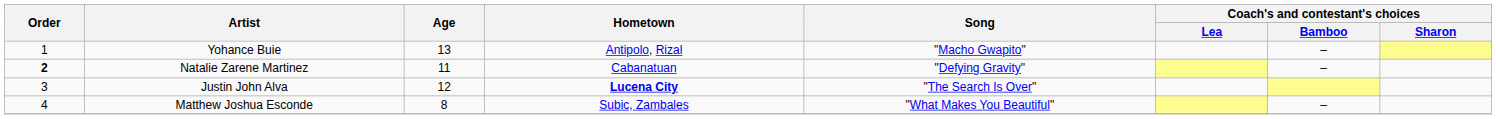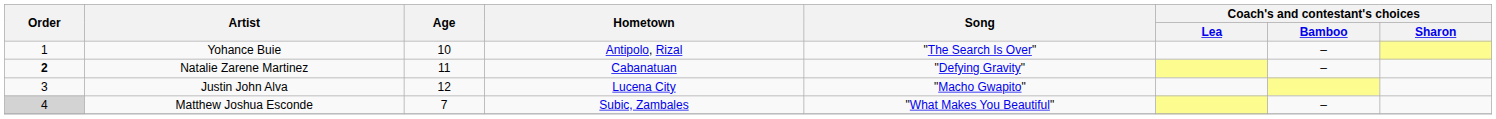 <table class="wikitable" style="text-align:center; line-height:17px; width:100%;">
 <tr>
 <th scope="col" rowspan="2" width="05%">Order</th>
 <th scope="col" rowspan="2" width="20%">Artist</th>
 <th scope="col" rowspan="2" width="05%">Age</th>
 <th scope="col" rowspan="2" width="20%">Hometown</th>
 <th scope="col" rowspan="2" width="22%">Song</th>
 <th scope="col" colspan="4" width="28%">Coach's and contestant's choices</th>
 </tr>
 <tr>
 <th width="07%"><a href='#'>Lea</a></th>
 <th width="07%"><a href='#'>Bamboo</a></th>
 <th width="07%"><a href='#'>Sharon</a></th>
 </tr>
 <tr>
 <td scope="row">1</td>
 <td>Yohance Buie</td>
-<td>13</td>
+<td>10</td>
 <td><a href='#'>Antipolo</a>, <a href='#'>Rizal</a></td>
-<td>"<a href='#'>Macho Gwapito</a>"</td>
+<td>"<a href='#'>The Search Is Over</a>"</td>
 <td><strong></strong></td>
 <td>–</td>
 <td style="background:#fdfc8f;"><strong></strong></td>
 </tr>
 <tr>
 <td scope="row"><strong>2</strong></td>
 <td>Natalie Zarene Martinez</td>
 <td>11</td>
 <td><a href='#'>Cabanatuan</a></td>
 <td>"<a href='#'>Defying Gravity</a>"</td>
 <td style="background:#fdfc8f;"><strong></strong></td>
 <td>–</td>
 <td><strong></strong></td>
 </tr>
 <tr>
 <td scope="row">3</td>
 <td>Justin John Alva</td>
 <td>12</td>
-<td><strong><a href='#'>Lucena City</a></strong></td>
-<td>"<a href='#'>The Search Is Over</a>"</td>
+<td><a href='#'>Lucena City</a></td>
+<td>"<a href='#'>Macho Gwapito</a>"</td>
 <td><strong></strong></td>
 <td style="background:#fdfc8f;"><strong></strong></td>
 <td><strong></strong></td>
 </tr>
 <tr>
-<td scope="row">4</td>
+<td scope="row" style="background: lightgrey;">4</td>
 <td>Matthew Joshua Esconde</td>
-<td>8</td>
+<td>7</td>
 <td><a href='#'>Subic, Zambales</a></td>
 <td>"<a href='#'>What Makes You Beautiful</a>"</td>
 <td style="background:#fdfc8f;"><strong></strong></td>
 <td>–</td>
 <td><strong></strong></td>
 </tr>
 <tr>
 </tr>
 </table>
